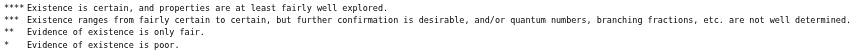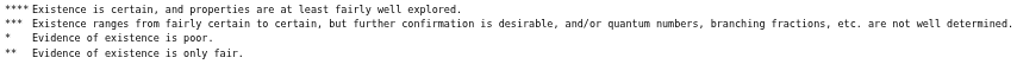 <table>
 <tr>
 <td>****</td>
 <td>Existence is certain, and properties are at least fairly well explored.</td>
 </tr>
 <tr>
 <td>***</td>
 <td>Existence ranges from fairly certain to certain, but further confirmation is desirable, and/or quantum numbers, branching fractions, etc. are not well determined.</td>
 </tr>
 <tr>
+<td>*</td>
+<td>Evidence of existence is poor.</td>
+</tr>
+<tr>
 <td>**</td>
 <td>Evidence of existence is only fair.</td>
 </tr>
-<tr>
-<td>*</td>
-<td>Evidence of existence is poor.</td>
-</tr>
 </table>
